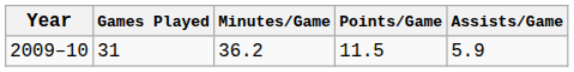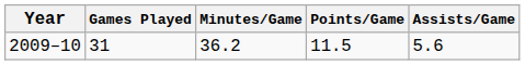 <table class="wikitable">
 <tr>
 <th>Year</th>
 <th><small>Games Played</small></th>
 <th><small>Minutes/Game</small></th>
 <th><small>Points/Game</small></th>
 <th><small>Assists/Game</small></th>
 </tr>
 <tr>
 <td>2009–10</td>
 <td>31</td>
 <td>36.2</td>
 <td>11.5</td>
-<td>5.9</td>
+<td>5.6</td>
 </tr>
 </table>
